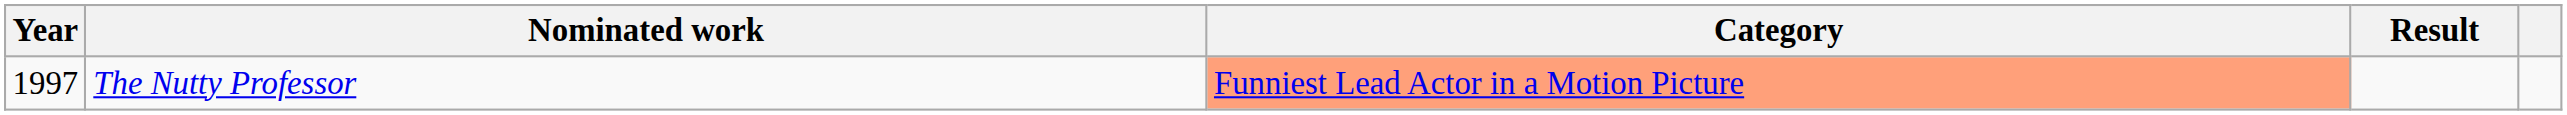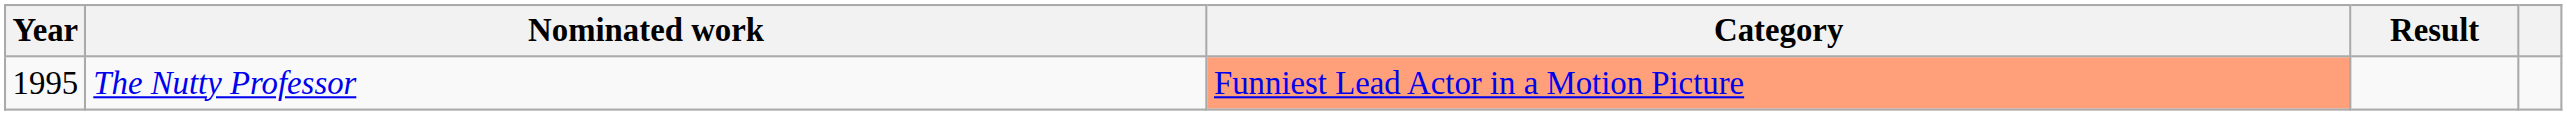 <table class="wikitable sortable">
 <tr>
 <th scope="col" style="width:1em;">Year</th>
 <th scope="col" style="width:39em;">Nominated work</th>
 <th scope="col" style="width:40em;">Category</th>
 <th scope="col" style="width:5em;">Result</th>
 <th scope="col" style="width:1em;"class="unsortable"></th>
 </tr>
 <tr>
-<td>1997</td>
+<td>1995</td>
 <td><em><a href='#'>The Nutty Professor</a></em></td>
 <td style="background: lightsalmon;"><a href='#'>Funniest Lead Actor in a Motion Picture</a></td>
 <td></td>
 <td></td>
 </tr>
 </table>
